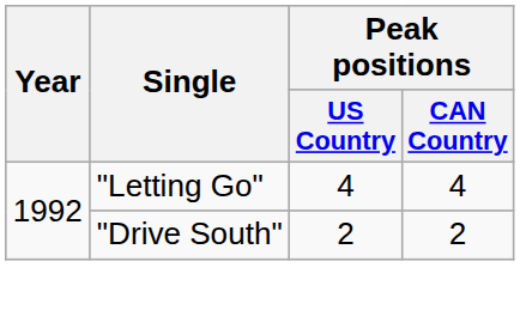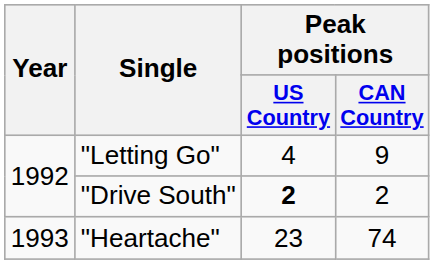 <table class="wikitable" style="text-align:center;">
 <tr>
 <th rowspan="2">Year</th>
 <th rowspan="2">Single</th>
 <th colspan="2">Peak positions</th>
 </tr>
 <tr style="font-size:smaller;">
 <th width="50"><a href='#'>US Country</a></th>
 <th width="50"><a href='#'>CAN Country</a></th>
 </tr>
 <tr>
 <td rowspan="2">1992</td>
 <td align="left">"Letting Go"</td>
 <td>4</td>
-<td>4</td>
+<td>9</td>
 </tr>
 <tr>
 <td align="left">"Drive South"</td>
-<td>2</td>
+<td><strong>2</strong></td>
 <td>2</td>
 </tr>
+<tr>
+<td>1993</td>
+<td align="left">"Heartache"</td>
+<td>23</td>
+<td>74</td>
+</tr>
 </table>
